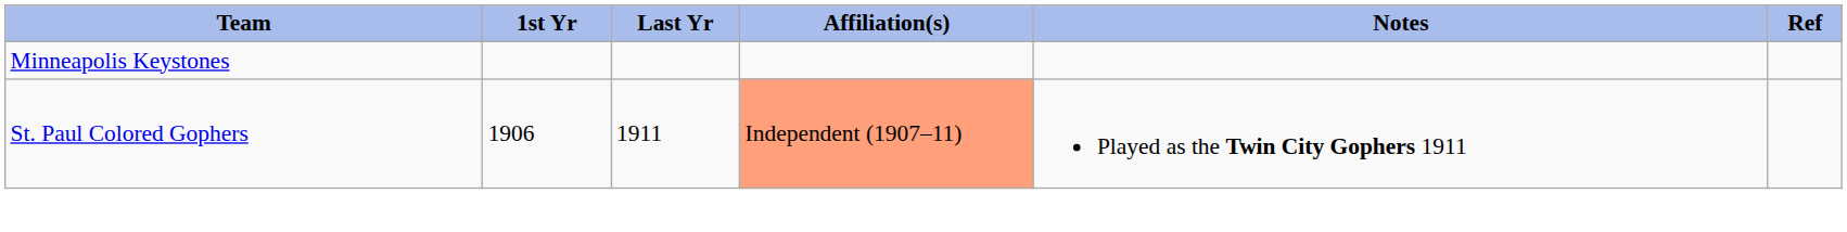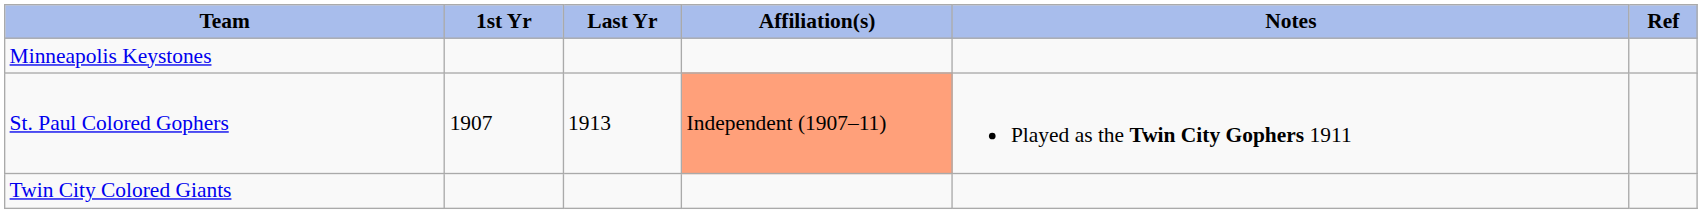 <table class="wikitable" style="width: 100%">
 <tr>
 <th style="background:#a8bdec; width:26%;">Team</th>
 <th style="width:7%; background:#a8bdec;">1st Yr</th>
 <th style="width:7%; background:#a8bdec;">Last Yr</th>
 <th style="width:16%; background:#a8bdec;">Affiliation(s)</th>
 <th style="width:40%; background:#a8bdec;">Notes</th>
 <th style="width:4%; background:#a8bdec;">Ref</th>
 </tr>
 <tr>
 <td><a href='#'>Minneapolis Keystones</a></td>
 <td></td>
 <td></td>
 <td></td>
 <td></td>
 </tr>
 <tr>
 <td><a href='#'>St. Paul Colored Gophers</a></td>
-<td>1906</td>
-<td>1911</td>
+<td>1907</td>
+<td>1913</td>
 <td style="background: lightsalmon;">Independent (1907–11)</td>
 <td><br><ul><li>Played as the <strong>Twin City Gophers</strong> 1911</li></ul></td>
 <td></td>
 </tr>
+<tr>
+<td><a href='#'>Twin City Colored Giants</a></td>
+<td></td>
+<td></td>
+<td></td>
+<td></td>
+<td></td>
+</tr>
 </table>
